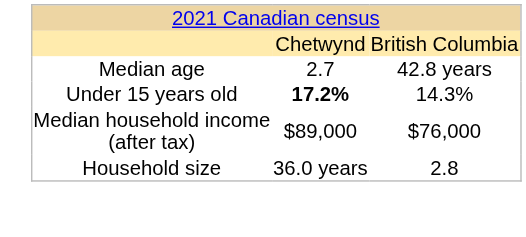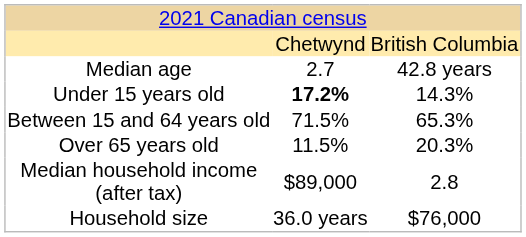 <table cellpadding="1" border="0" style="float: right; margin: 0em 1em 1em 0em; border: 1px #bbbbbb solid; border-collapse: collapse; font-size: 90%;">
 <tr style="text-align:center;background-color:#EDD5A3">
 <td colspan="3"><a href='#'>2021 Canadian census</a></td>
 </tr>
 <tr style="text-align:center;background-color:#ffebad;">
 <td></td>
 <td>Chetwynd</td>
 <td>British Columbia</td>
 </tr>
 <tr style="text-align:center;">
 <td>Median age</td>
 <td>2.7</td>
 <td>42.8 years</td>
 </tr>
 <tr style="text-align:center;">
 <td>Under 15 years old</td>
 <td><strong>17.2%</strong></td>
 <td>14.3%</td>
 </tr>
 <tr style="text-align:center;">
+<td>Between 15 and 64 years old</td>
+<td>71.5%</td>
+<td>65.3%</td>
+</tr>
+<tr style="text-align:center;">
+<td>Over 65 years old</td>
+<td>11.5%</td>
+<td>20.3%</td>
+</tr>
+<tr style="text-align:center;">
 <td>Median household income<br>(after tax)</td>
 <td>$89,000</td>
-<td>$76,000</td>
+<td>2.8</td>
 </tr>
 <tr style="text-align:center;">
 <td>Household size</td>
 <td>36.0 years</td>
-<td>2.8</td>
+<td>$76,000</td>
 </tr>
 </table>
